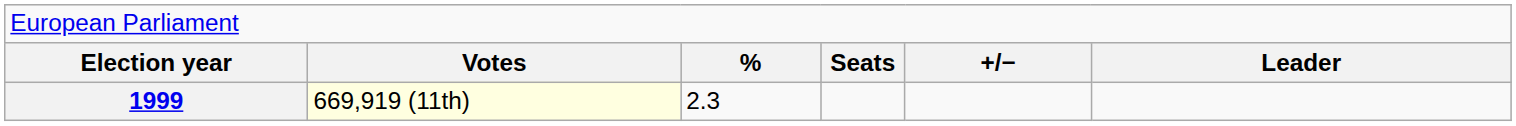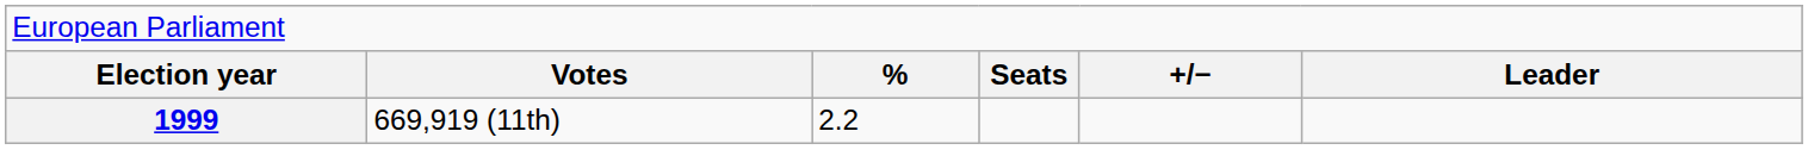 <table class=wikitable style="width:50%; border:1px #AAAAFF solid">
 <tr>
 <td colspan=6><a href='#'>European Parliament</a></td>
 </tr>
 <tr>
 <th width=13%>Election year</th>
 <th width=16%>Votes</th>
 <th width=6%>%</th>
 <th width=1%>Seats</th>
 <th width=8%>+/−</th>
 <th width=18%>Leader</th>
 </tr>
 <tr>
 <th><a href='#'>1999</a></th>
-<td style="background: lightyellow;">669,919 (11th)</td>
-<td>2.3</td>
+<td>669,919 (11th)</td>
+<td>2.2</td>
 <td></td>
 <td></td>
 <td></td>
 </tr>
 </table>
